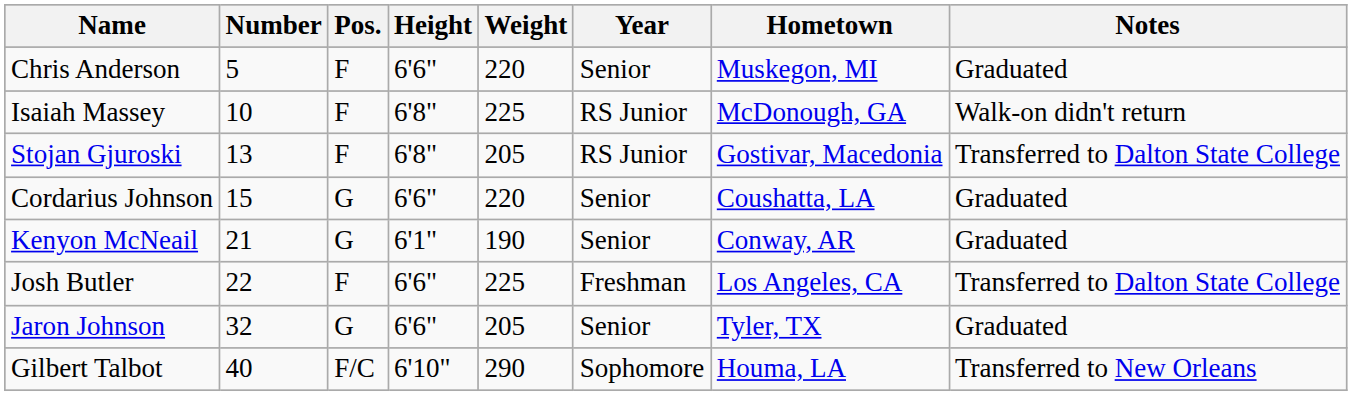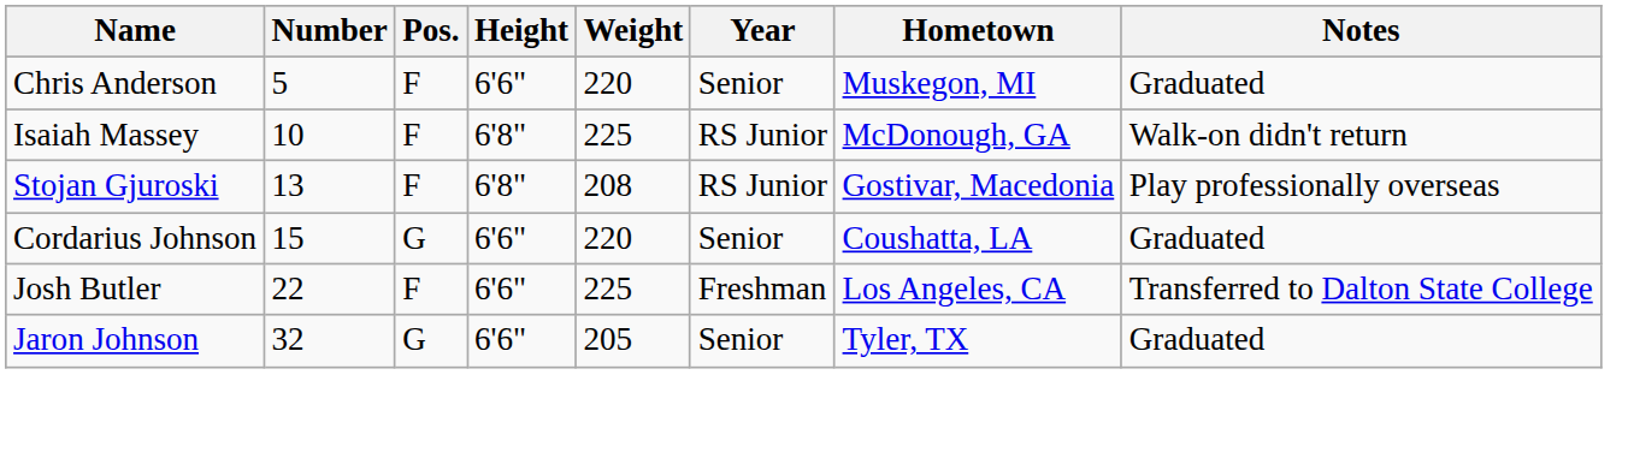 <table class="wikitable sortable" border="1">
 <tr>
 <th>Name</th>
 <th>Number</th>
 <th>Pos.</th>
 <th>Height</th>
 <th>Weight</th>
 <th>Year</th>
 <th>Hometown</th>
 <th class="unsortable">Notes</th>
 </tr>
 <tr>
 <td>Chris Anderson</td>
 <td>5</td>
 <td>F</td>
 <td>6'6"</td>
 <td>220</td>
 <td>Senior</td>
 <td><a href='#'>Muskegon, MI</a></td>
 <td>Graduated</td>
 </tr>
 <tr>
 <td>Isaiah Massey</td>
 <td>10</td>
 <td>F</td>
 <td>6'8"</td>
 <td>225</td>
 <td>RS Junior</td>
 <td><a href='#'>McDonough, GA</a></td>
 <td>Walk-on didn't return</td>
 </tr>
 <tr>
 <td><a href='#'>Stojan Gjuroski</a></td>
 <td>13</td>
 <td>F</td>
 <td>6'8"</td>
-<td>205</td>
+<td>208</td>
 <td>RS Junior</td>
 <td><a href='#'>Gostivar, Macedonia</a></td>
-<td>Transferred to <a href='#'>Dalton State College</a></td>
+<td>Play professionally overseas</td>
 </tr>
 <tr>
 <td>Cordarius Johnson</td>
 <td>15</td>
 <td>G</td>
 <td>6'6"</td>
 <td>220</td>
 <td>Senior</td>
 <td><a href='#'>Coushatta, LA</a></td>
-<td>Graduated</td>
-</tr>
-<tr>
-<td><a href='#'>Kenyon McNeail</a></td>
-<td>21</td>
-<td>G</td>
-<td>6'1"</td>
-<td>190</td>
-<td>Senior</td>
-<td><a href='#'>Conway, AR</a></td>
 <td>Graduated</td>
 </tr>
 <tr>
 <td>Josh Butler</td>
 <td>22</td>
 <td>F</td>
 <td>6'6"</td>
 <td>225</td>
 <td>Freshman</td>
 <td><a href='#'>Los Angeles, CA</a></td>
 <td>Transferred to <a href='#'>Dalton State College</a></td>
 </tr>
 <tr>
 <td><a href='#'>Jaron Johnson</a></td>
 <td>32</td>
 <td>G</td>
 <td>6'6"</td>
 <td>205</td>
 <td>Senior</td>
 <td><a href='#'>Tyler, TX</a></td>
 <td>Graduated</td>
 </tr>
-<tr>
-<td>Gilbert Talbot</td>
-<td>40</td>
-<td>F/C</td>
-<td>6'10"</td>
-<td>290</td>
-<td>Sophomore</td>
-<td><a href='#'>Houma, LA</a></td>
-<td>Transferred to <a href='#'>New Orleans</a></td>
-</tr>
 </table>
